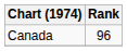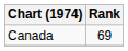 <table class="wikitable">
 <tr>
 <th>Chart (1974)</th>
 <th style="text-align:center;">Rank</th>
 </tr>
 <tr>
 <td>Canada</td>
-<td style="text-align:center;">96</td>
+<td style="text-align:center;">69</td>
 </tr>
 <tr>
 </tr>
 </table>
